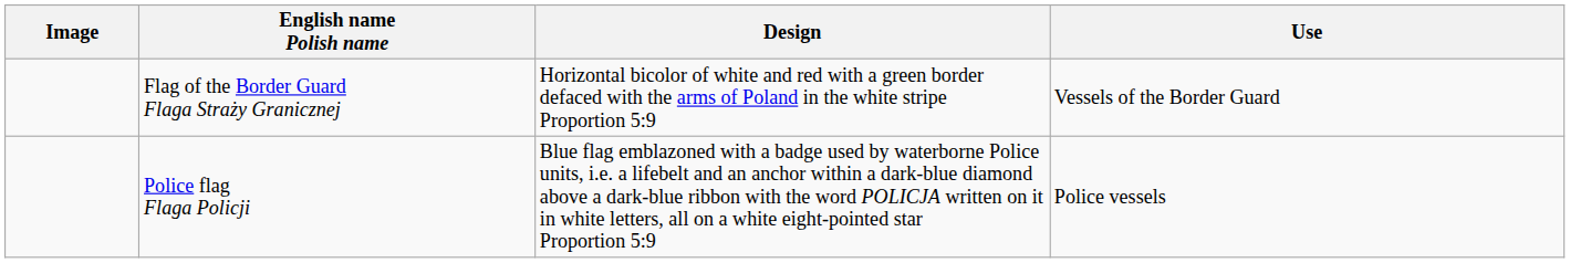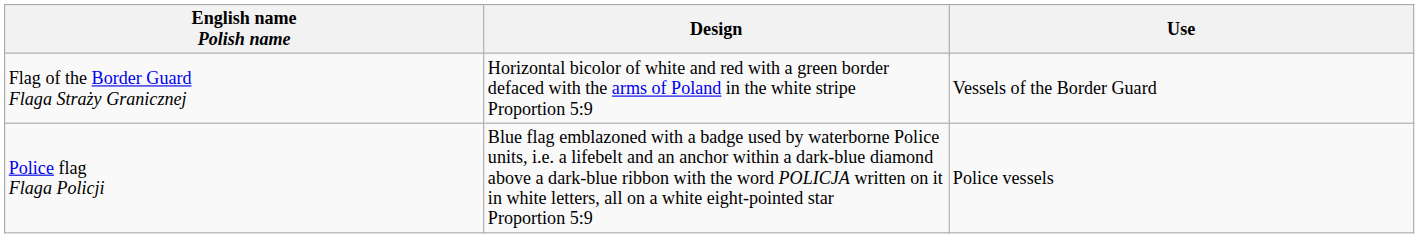 <table class="wikitable">
 <tr>
-<th width=100px>Image</th>
 <th>English name <br><em>Polish name</em></th>
 <th width=33%>Design</th>
 <th width=33%>Use</th>
 </tr>
 <tr>
-<td></td>
 <td>Flag of the <a href='#'>Border Guard</a> <br> <em>Flaga Straży Granicznej</em></td>
 <td>Horizontal bicolor of white and red with a green border defaced with the <a href='#'>arms of Poland</a> in the white stripe <br> Proportion 5:9</td>
 <td>Vessels of the Border Guard</td>
 </tr>
 <tr>
-<td></td>
 <td><a href='#'>Police</a> flag <br> <em>Flaga Policji</em></td>
 <td>Blue flag emblazoned with a badge used by waterborne Police units, i.e. a lifebelt and an anchor within a dark-blue diamond above a dark-blue ribbon with the word <em>POLICJA</em> written on it in white letters, all on a white eight-pointed star <br> Proportion 5:9</td>
 <td>Police vessels</td>
 </tr>
 </table>
